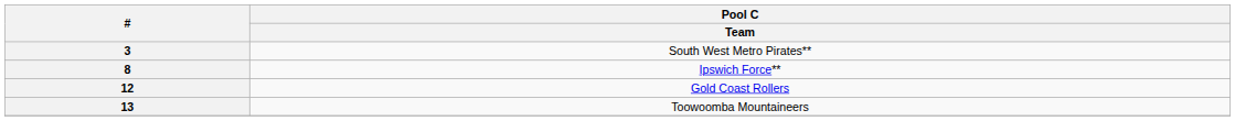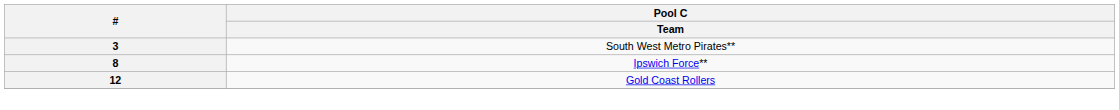 <table class="wikitable" width="80%" style="font-size:95%; text-align:center">
 <tr>
 <th width="5%" rowspan=2>#</th>
 <th colspan="1" align="center">Pool C</th>
 </tr>
 <tr>
 <th width="20%">Team</th>
 </tr>
 <tr>
 <th>3</th>
 <td align=center>South West Metro Pirates**</td>
 </tr>
 <tr>
 <th>8</th>
 <td align=center><a href='#'>Ipswich Force</a>**</td>
 </tr>
 <tr>
 <th>12</th>
 <td align=center><a href='#'>Gold Coast Rollers</a></td>
 </tr>
 <tr>
-<th>13</th>
-<td align=center>Toowoomba Mountaineers</td>
-</tr>
-<tr>
 </tr>
 </table>
